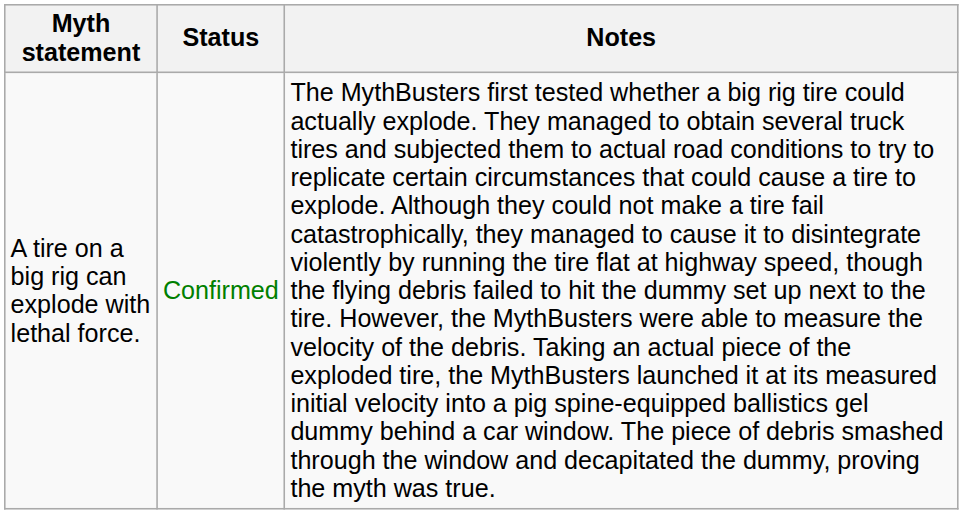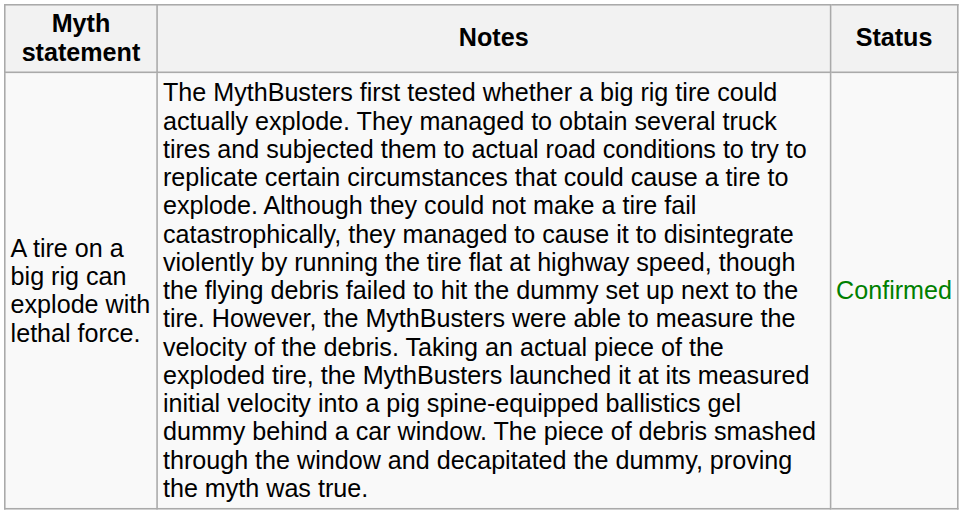 <table class="wikitable plainrowheaders">
 <tr>
 <th>Myth statement</th>
+<th>Notes</th>
 <th>Status</th>
-<th>Notes</th>
 </tr>
 <tr>
 <td>A tire on a big rig can explode with lethal force.</td>
+<td>The MythBusters first tested whether a big rig tire could actually explode. They managed to obtain several truck tires and subjected them to actual road conditions to try to replicate certain circumstances that could cause a tire to explode. Although they could not make a tire fail catastrophically, they managed to cause it to disintegrate violently by running the tire flat at highway speed, though the flying debris failed to hit the dummy set up next to the tire. However, the MythBusters were able to measure the velocity of the debris. Taking an actual piece of the exploded tire, the MythBusters launched it at its measured initial velocity into a pig spine-equipped ballistics gel dummy behind a car window. The piece of debris smashed through the window and decapitated the dummy, proving the myth was true.</td>
 <td style="color:green">Confirmed</td>
-<td>The MythBusters first tested whether a big rig tire could actually explode. They managed to obtain several truck tires and subjected them to actual road conditions to try to replicate certain circumstances that could cause a tire to explode. Although they could not make a tire fail catastrophically, they managed to cause it to disintegrate violently by running the tire flat at highway speed, though the flying debris failed to hit the dummy set up next to the tire. However, the MythBusters were able to measure the velocity of the debris. Taking an actual piece of the exploded tire, the MythBusters launched it at its measured initial velocity into a pig spine-equipped ballistics gel dummy behind a car window. The piece of debris smashed through the window and decapitated the dummy, proving the myth was true.</td>
 </tr>
 </table>
